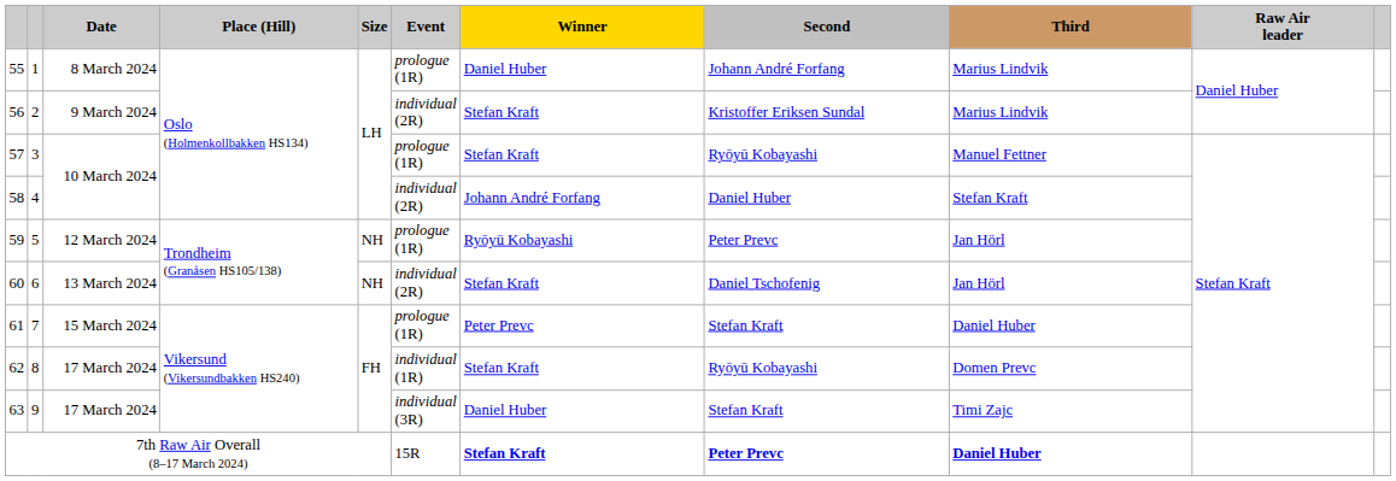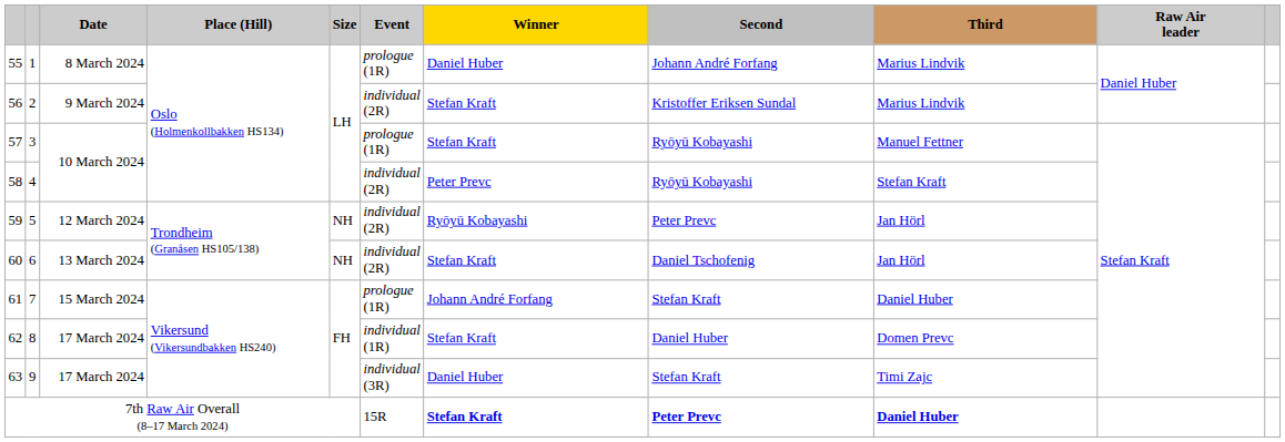 <table class="wikitable plainrowheaders" style="background:#fff; font-size:86%; line-height:16px; border:grey solid 1px; border-collapse:collapse;">
 <tr>
 <th scope="col" style="background:#ccc; width=10 px;"></th>
 <th scope="col" style="background:#ccc; width=10 px;"></th>
 <th scope="col" style="background:#ccc; width:106px;">Date</th>
 <th scope="col" style="background:#ccc; width:180px;">Place (Hill)</th>
 <th scope="col" style="background:#ccc; width:23px;">Size</th>
 <th scope="col" style="background:#ccc; width:43px;">Event</th>
 <th scope="col" style="background:gold; width:230px;">Winner</th>
 <th scope="col" style="background:silver; width:230px;">Second</th>
 <th scope="col" style="background:#c96; width:230px;">Third</th>
 <th scope="col" style="background:#ccc; width:170px;">Raw Air<br>leader</th>
 <th scope="col" style="background:#ccc; width:10px;"></th>
 </tr>
 <tr>
 <td align="center">55</td>
 <td align="center">1</td>
 <td align="right">8 March 2024</td>
 <td rowspan=4> <a href='#'>Oslo</a><br><small>(<a href='#'>Holmenkollbakken</a> HS134)</small></td>
 <td rowspan=4>LH</td>
 <td><em>prologue</em> (1R)</td>
 <td> <a href='#'>Daniel Huber</a></td>
 <td> <a href='#'>Johann André Forfang</a></td>
 <td> <a href='#'>Marius Lindvik</a></td>
 <td rowspan=2> <a href='#'>Daniel Huber</a></td>
 <td></td>
 </tr>
 <tr>
 <td align="center">56</td>
 <td align="center">2</td>
 <td align="right">9 March 2024</td>
 <td><em>individual</em> (2R)</td>
 <td> <a href='#'>Stefan Kraft</a></td>
 <td> <a href='#'>Kristoffer Eriksen Sundal</a></td>
 <td> <a href='#'>Marius Lindvik</a></td>
 <td></td>
 </tr>
 <tr>
 <td align="center">57</td>
 <td align="center">3</td>
 <td rowspan=2 align="right">10 March 2024</td>
 <td><em>prologue</em> (1R)</td>
 <td> <a href='#'>Stefan Kraft</a></td>
 <td> <a href='#'>Ryōyū Kobayashi</a></td>
 <td> <a href='#'>Manuel Fettner</a></td>
 <td rowspan=7> <a href='#'>Stefan Kraft</a></td>
 <td></td>
 </tr>
 <tr>
 <td align="center">58</td>
 <td align="center">4</td>
 <td><em>individual</em> (2R)</td>
-<td> <a href='#'>Johann André Forfang</a></td>
-<td> <a href='#'>Daniel Huber</a></td>
+<td> <a href='#'>Peter Prevc</a></td>
+<td> <a href='#'>Ryōyū Kobayashi</a></td>
 <td> <a href='#'>Stefan Kraft</a></td>
 <td></td>
 </tr>
 <tr>
 <td align="center">59</td>
 <td align="center">5</td>
 <td align="right">12 March 2024</td>
 <td rowspan=2> <a href='#'>Trondheim</a><br><small>(<a href='#'>Granåsen</a> HS105/138)</small></td>
 <td>NH</td>
-<td><em>prologue</em> (1R)</td>
+<td><em>individual</em> (2R)</td>
 <td> <a href='#'>Ryōyū Kobayashi</a></td>
 <td> <a href='#'>Peter Prevc</a></td>
 <td> <a href='#'>Jan Hörl</a></td>
 <td></td>
 </tr>
 <tr>
 <td align="center">60</td>
 <td align="center">6</td>
 <td align="right">13 March 2024</td>
 <td>NH</td>
 <td><em>individual</em> (2R)</td>
 <td> <a href='#'>Stefan Kraft</a></td>
 <td> <a href='#'>Daniel Tschofenig</a></td>
 <td> <a href='#'>Jan Hörl</a></td>
 <td></td>
 </tr>
 <tr>
 <td align="center">61</td>
 <td align="center">7</td>
 <td align="right">15 March 2024</td>
 <td rowspan="3"> <a href='#'>Vikersund</a><br><small>(<a href='#'>Vikersundbakken</a> HS240)</small></td>
 <td rowspan="3">FH</td>
 <td><em>prologue</em> (1R)</td>
-<td> <a href='#'>Peter Prevc</a></td>
+<td> <a href='#'>Johann André Forfang</a></td>
 <td> <a href='#'>Stefan Kraft</a></td>
 <td> <a href='#'>Daniel Huber</a></td>
 <td></td>
 </tr>
 <tr>
 <td align="center">62</td>
 <td align="center">8</td>
 <td align="right">17 March 2024</td>
 <td><em>individual</em> (1R)</td>
 <td> <a href='#'>Stefan Kraft</a></td>
-<td> <a href='#'>Ryōyū Kobayashi</a></td>
+<td> <a href='#'>Daniel Huber</a></td>
 <td> <a href='#'>Domen Prevc</a></td>
 <td></td>
 </tr>
 <tr>
 <td align="center">63</td>
 <td align="center">9</td>
 <td align="right">17 March 2024</td>
 <td><em>individual</em> (3R)</td>
 <td> <a href='#'>Daniel Huber</a></td>
 <td> <a href='#'>Stefan Kraft</a></td>
 <td> <a href='#'>Timi Zajc</a></td>
 <td></td>
 </tr>
 <tr>
 <td colspan="5" align="center">7th <a href='#'>Raw Air</a> Overall<br><small>(8–17 March 2024)</small></td>
 <td>15R</td>
 <td> <strong><a href='#'>Stefan Kraft</a></strong></td>
 <td> <strong><a href='#'>Peter Prevc</a></strong></td>
 <td> <strong><a href='#'>Daniel Huber</a></strong></td>
 <td></td>
 <td></td>
 </tr>
 </table>
